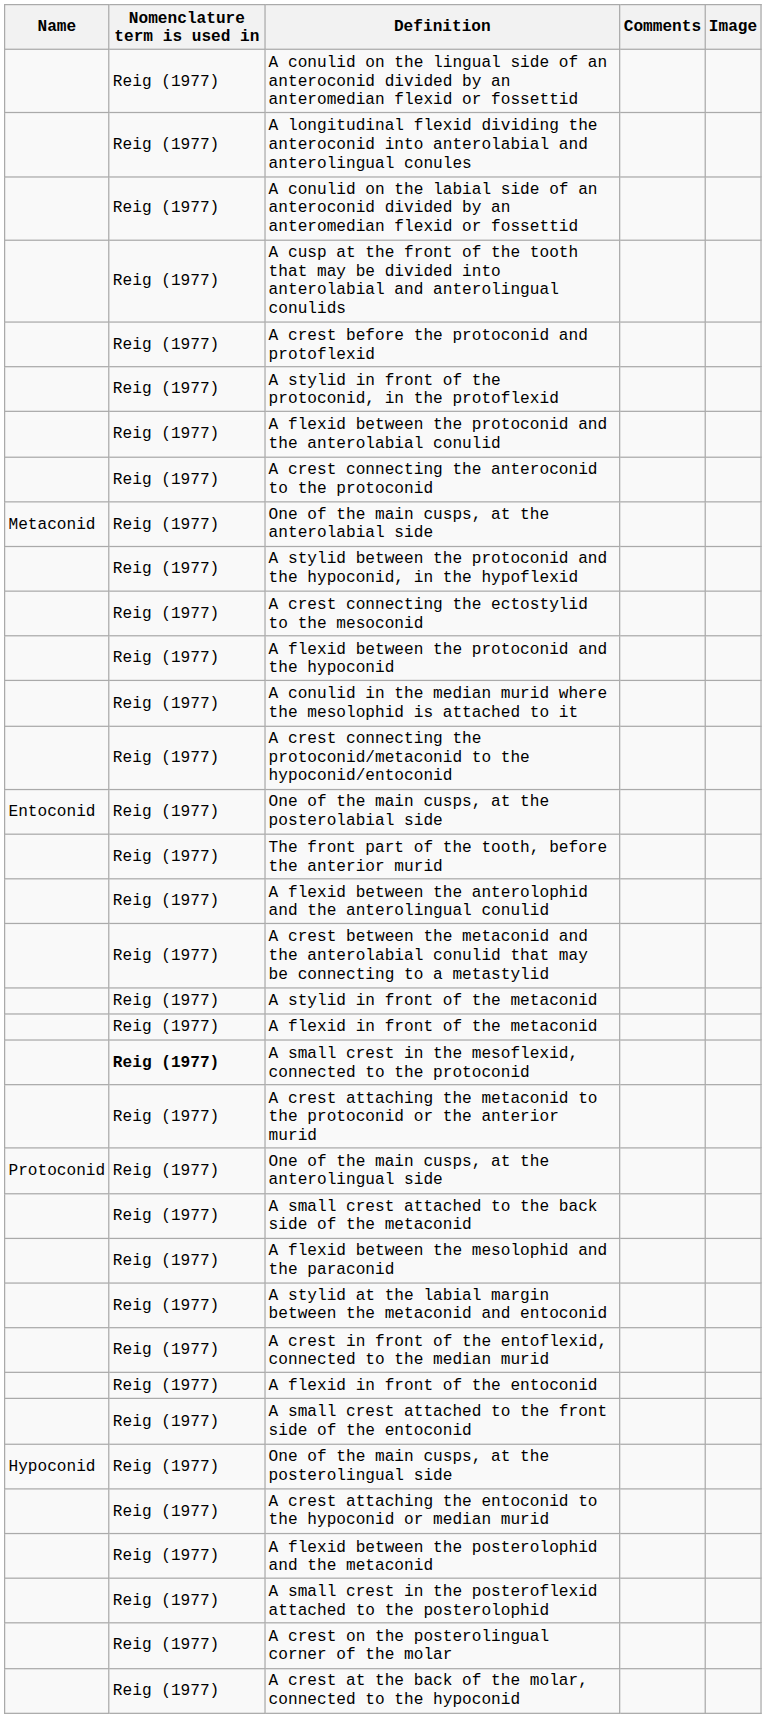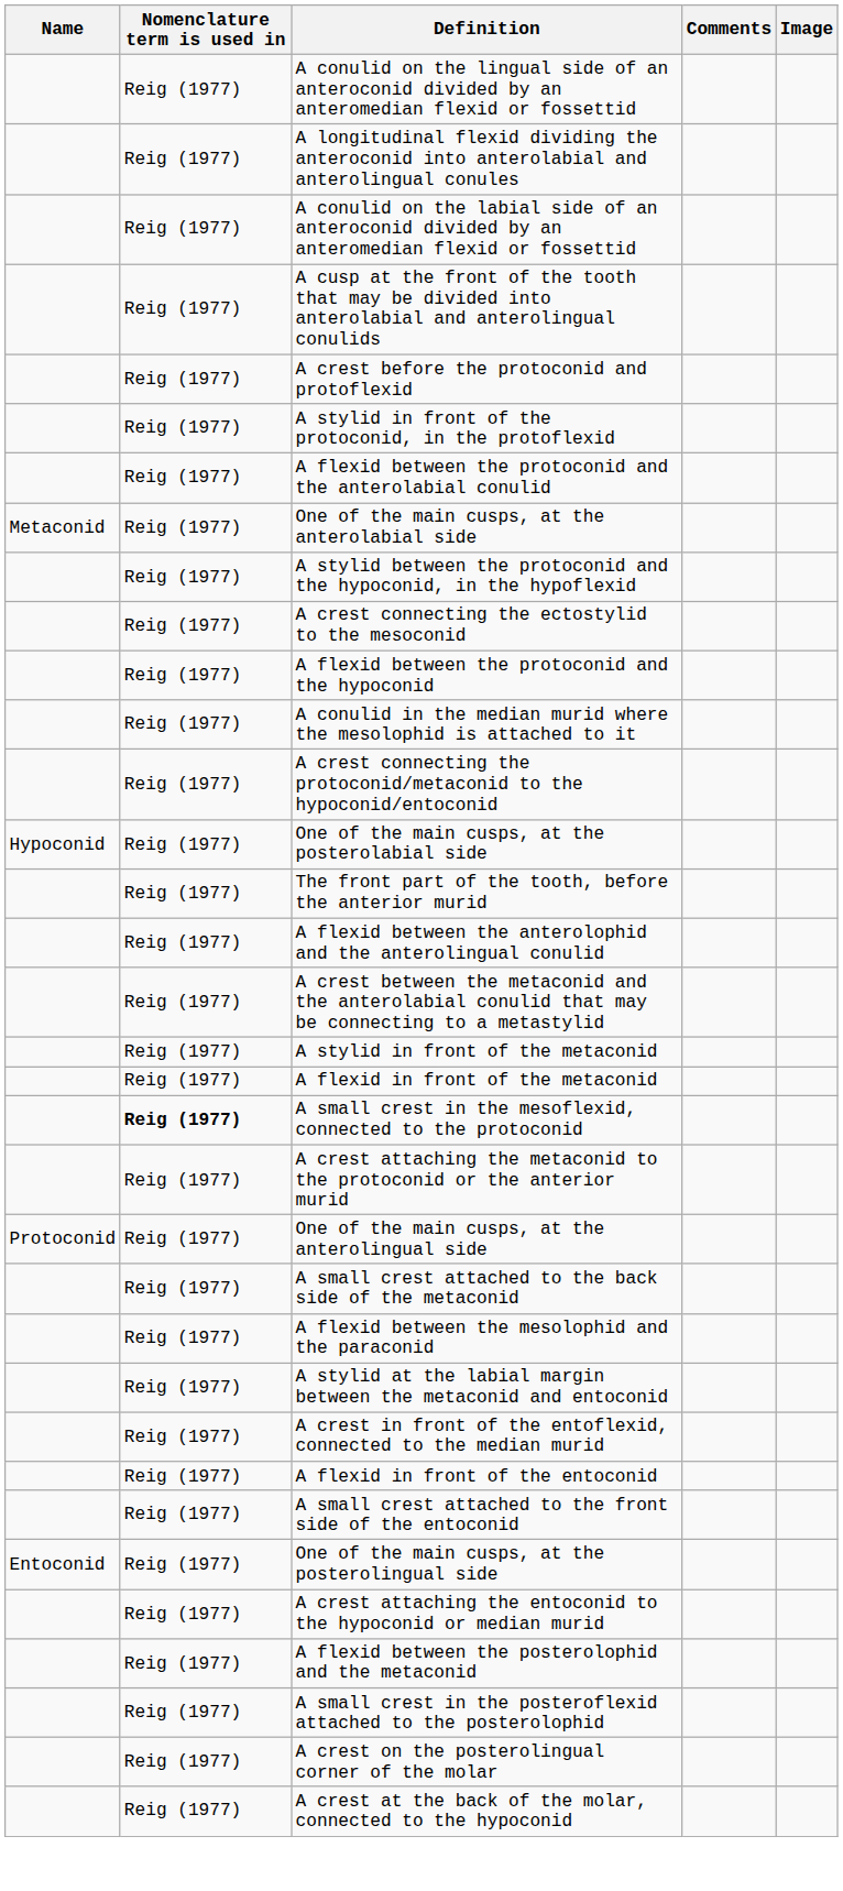 <table class="wikitable sortable">
 <tr>
 <th>Name</th>
 <th>Nomenclature term is used in</th>
 <th>Definition</th>
 <th>Comments</th>
 <th>Image</th>
 </tr>
 <tr>
 <td></td>
 <td>Reig (1977)</td>
 <td>A conulid on the lingual side of an anteroconid divided by an anteromedian flexid or fossettid</td>
 <td></td>
 <td></td>
 </tr>
 <tr>
 <td></td>
 <td>Reig (1977)</td>
 <td>A longitudinal flexid dividing the anteroconid into anterolabial and anterolingual conules</td>
 <td></td>
 <td></td>
 </tr>
 <tr>
 <td></td>
 <td>Reig (1977)</td>
 <td>A conulid on the labial side of an anteroconid divided by an anteromedian flexid or fossettid</td>
 <td></td>
 <td></td>
 </tr>
 <tr>
 <td></td>
 <td>Reig (1977)</td>
 <td>A cusp at the front of the tooth that may be divided into anterolabial and anterolingual conulids</td>
 <td></td>
 <td></td>
 </tr>
 <tr>
 <td></td>
 <td>Reig (1977)</td>
 <td>A crest before the protoconid and protoflexid</td>
 <td></td>
 <td></td>
 </tr>
 <tr>
 <td></td>
 <td>Reig (1977)</td>
 <td>A stylid in front of the protoconid, in the protoflexid</td>
 <td></td>
 <td></td>
 </tr>
 <tr>
 <td></td>
 <td>Reig (1977)</td>
 <td>A flexid between the protoconid and the anterolabial conulid</td>
 <td></td>
 <td></td>
 </tr>
 <tr>
-<td></td>
-<td>Reig (1977)</td>
-<td>A crest connecting the anteroconid to the protoconid</td>
-<td></td>
-<td></td>
-</tr>
-<tr>
 <td>Metaconid</td>
 <td>Reig (1977)</td>
 <td>One of the main cusps, at the anterolabial side</td>
 <td></td>
 <td></td>
 </tr>
 <tr>
 <td></td>
 <td>Reig (1977)</td>
 <td>A stylid between the protoconid and the hypoconid, in the hypoflexid</td>
 <td></td>
 <td></td>
 </tr>
 <tr>
 <td></td>
 <td>Reig (1977)</td>
 <td>A crest connecting the ectostylid to the mesoconid</td>
 <td></td>
 <td></td>
 </tr>
 <tr>
 <td></td>
 <td>Reig (1977)</td>
 <td>A flexid between the protoconid and the hypoconid</td>
 <td></td>
 <td></td>
 </tr>
 <tr>
 <td></td>
 <td>Reig (1977)</td>
 <td>A conulid in the median murid where the mesolophid is attached to it</td>
 <td></td>
 <td></td>
 </tr>
 <tr>
 <td></td>
 <td>Reig (1977)</td>
 <td>A crest connecting the protoconid/metaconid to the hypoconid/entoconid</td>
 <td></td>
 <td></td>
 </tr>
 <tr>
-<td>Entoconid</td>
+<td>Hypoconid</td>
 <td>Reig (1977)</td>
 <td>One of the main cusps, at the posterolabial side</td>
 <td></td>
 <td></td>
 </tr>
 <tr>
 <td></td>
 <td>Reig (1977)</td>
 <td>The front part of the tooth, before the anterior murid</td>
 <td></td>
 <td></td>
 </tr>
 <tr>
 <td></td>
 <td>Reig (1977)</td>
 <td>A flexid between the anterolophid and the anterolingual conulid</td>
 <td></td>
 <td></td>
 </tr>
 <tr>
 <td></td>
 <td>Reig (1977)</td>
 <td>A crest between the metaconid and the anterolabial conulid that may be connecting to a metastylid</td>
 <td></td>
 <td></td>
 </tr>
 <tr>
 <td></td>
 <td>Reig (1977)</td>
 <td>A stylid in front of the metaconid</td>
 <td></td>
 <td></td>
 </tr>
 <tr>
 <td></td>
 <td>Reig (1977)</td>
 <td>A flexid in front of the metaconid</td>
 <td></td>
 <td></td>
 </tr>
 <tr>
 <td></td>
 <td><strong>Reig (1977)</strong></td>
 <td>A small crest in the mesoflexid, connected to the protoconid</td>
 <td></td>
 <td></td>
 </tr>
 <tr>
 <td></td>
 <td>Reig (1977)</td>
 <td>A crest attaching the metaconid to the protoconid or the anterior murid</td>
 <td></td>
 <td></td>
 </tr>
 <tr>
 <td>Protoconid</td>
 <td>Reig (1977)</td>
 <td>One of the main cusps, at the anterolingual side</td>
 <td></td>
 <td></td>
 </tr>
 <tr>
 <td></td>
 <td>Reig (1977)</td>
 <td>A small crest attached to the back side of the metaconid</td>
 <td></td>
 <td></td>
 </tr>
 <tr>
 <td></td>
 <td>Reig (1977)</td>
 <td>A flexid between the mesolophid and the paraconid</td>
 <td></td>
 <td></td>
 </tr>
 <tr>
 <td></td>
 <td>Reig (1977)</td>
 <td>A stylid at the labial margin between the metaconid and entoconid</td>
 <td></td>
 <td></td>
 </tr>
 <tr>
 <td></td>
 <td>Reig (1977)</td>
 <td>A crest in front of the entoflexid, connected to the median murid</td>
 <td></td>
 <td></td>
 </tr>
 <tr>
 <td></td>
 <td>Reig (1977)</td>
 <td>A flexid in front of the entoconid</td>
 <td></td>
 <td></td>
 </tr>
 <tr>
 <td></td>
 <td>Reig (1977)</td>
 <td>A small crest attached to the front side of the entoconid</td>
 <td></td>
 <td></td>
 </tr>
 <tr>
-<td>Hypoconid</td>
+<td>Entoconid</td>
 <td>Reig (1977)</td>
 <td>One of the main cusps, at the posterolingual side</td>
 <td></td>
 <td></td>
 </tr>
 <tr>
 <td></td>
 <td>Reig (1977)</td>
 <td>A crest attaching the entoconid to the hypoconid or median murid</td>
 <td></td>
 <td></td>
 </tr>
 <tr>
 <td></td>
 <td>Reig (1977)</td>
 <td>A flexid between the posterolophid and the metaconid</td>
 <td></td>
 <td></td>
 </tr>
 <tr>
 <td></td>
 <td>Reig (1977)</td>
 <td>A small crest in the posteroflexid attached to the posterolophid</td>
 <td></td>
 <td></td>
 </tr>
 <tr>
 <td></td>
 <td>Reig (1977)</td>
 <td>A crest on the posterolingual corner of the molar</td>
 <td></td>
 <td></td>
 </tr>
 <tr>
 <td></td>
 <td>Reig (1977)</td>
 <td>A crest at the back of the molar, connected to the hypoconid</td>
 <td></td>
 <td></td>
 </tr>
 </table>
